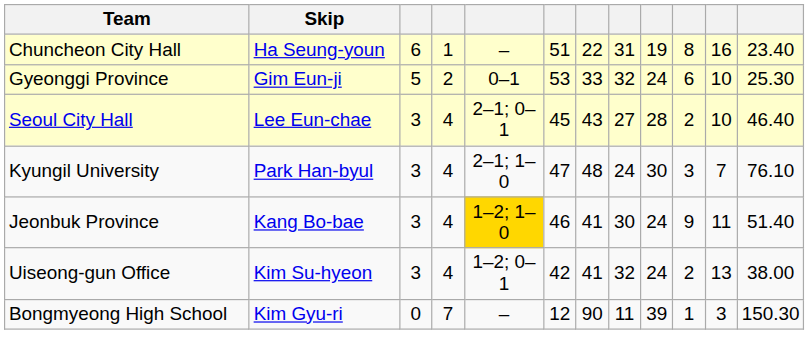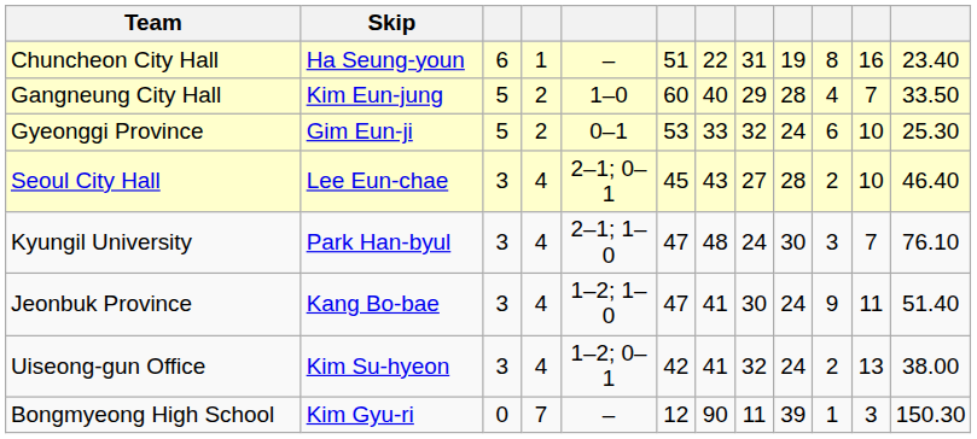 <table class=wikitable  style="text-align:center;">
 <tr>
 <th width=200>Team</th>
 <th width=120>Skip</th>
 <th width=20></th>
 <th width=20></th>
 <th width=60></th>
 <th width=20></th>
 <th width=20></th>
 <th width=20></th>
 <th width=20></th>
 <th width=20></th>
 <th width=20></th>
 <th width=20></th>
 </tr>
 <tr bgcolor=#ffffcc>
 <td style="text-align:left;"> Chuncheon City Hall</td>
 <td style="text-align:left;"><a href='#'>Ha Seung-youn</a></td>
 <td>6</td>
 <td>1</td>
 <td>–</td>
 <td>51</td>
 <td>22</td>
 <td>31</td>
 <td>19</td>
 <td>8</td>
 <td>16</td>
 <td>23.40</td>
+</tr>
+<tr bgcolor=#ffffcc>
+<td style="text-align:left;"> Gangneung City Hall</td>
+<td style="text-align:left;"><a href='#'>Kim Eun-jung</a></td>
+<td>5</td>
+<td>2</td>
+<td>1–0</td>
+<td>60</td>
+<td>40</td>
+<td>29</td>
+<td>28</td>
+<td>4</td>
+<td>7</td>
+<td>33.50</td>
 </tr>
 <tr bgcolor=#ffffcc>
 <td style="text-align:left;"> Gyeonggi Province</td>
 <td style="text-align:left;"><a href='#'>Gim Eun-ji</a></td>
 <td>5</td>
 <td>2</td>
 <td>0–1</td>
 <td>53</td>
 <td>33</td>
 <td>32</td>
 <td>24</td>
 <td>6</td>
 <td>10</td>
 <td>25.30</td>
 </tr>
 <tr bgcolor=#ffffcc>
 <td style="text-align:left;"> <a href='#'>Seoul City Hall</a></td>
 <td style="text-align:left;"><a href='#'>Lee Eun-chae</a></td>
 <td>3</td>
 <td>4</td>
 <td>2–1; 0–1</td>
 <td>45</td>
 <td>43</td>
 <td>27</td>
 <td>28</td>
 <td>2</td>
 <td>10</td>
 <td>46.40</td>
 </tr>
 <tr>
 <td style="text-align:left;"> Kyungil University</td>
 <td style="text-align:left;"><a href='#'>Park Han-byul</a></td>
 <td>3</td>
 <td>4</td>
 <td>2–1; 1–0</td>
 <td>47</td>
 <td>48</td>
 <td>24</td>
 <td>30</td>
 <td>3</td>
 <td>7</td>
 <td>76.10</td>
 </tr>
 <tr>
 <td style="text-align:left;"> Jeonbuk Province</td>
 <td style="text-align:left;"><a href='#'>Kang Bo-bae</a></td>
 <td>3</td>
 <td>4</td>
-<td style="background: gold;">1–2; 1–0</td>
-<td>46</td>
+<td>1–2; 1–0</td>
+<td>47</td>
 <td>41</td>
 <td>30</td>
 <td>24</td>
 <td>9</td>
 <td>11</td>
 <td>51.40</td>
 </tr>
 <tr>
 <td style="text-align:left;"> Uiseong-gun Office</td>
 <td style="text-align:left;"><a href='#'>Kim Su-hyeon</a></td>
 <td>3</td>
 <td>4</td>
 <td>1–2; 0–1</td>
 <td>42</td>
 <td>41</td>
 <td>32</td>
 <td>24</td>
 <td>2</td>
 <td>13</td>
 <td>38.00</td>
 </tr>
 <tr>
 <td style="text-align:left;"> Bongmyeong High School</td>
 <td style="text-align:left;"><a href='#'>Kim Gyu-ri</a></td>
 <td>0</td>
 <td>7</td>
 <td>–</td>
 <td>12</td>
 <td>90</td>
 <td>11</td>
 <td>39</td>
 <td>1</td>
 <td>3</td>
 <td>150.30</td>
 </tr>
 </table>
